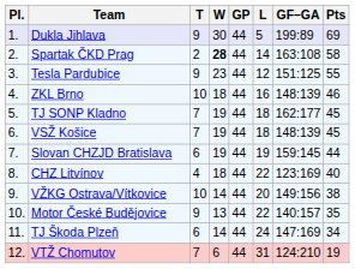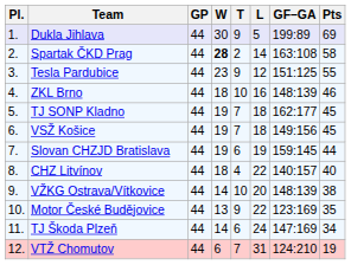 <table class="wikitable">
 <tr>
 <th>Pl.</th>
 <th width="200">Team</th>
+<th>GP</th>
+<th>W</th>
 <th>T</th>
-<th>W</th>
-<th>GP</th>
 <th>L</th>
 <th>GF–GA</th>
 <th>Pts</th>
 </tr>
 <tr bgcolor="#e6e6fa">
 <td>1.</td>
 <td><a href='#'>Dukla Jihlava</a></td>
+<td>44</td>
+<td>30</td>
 <td>9</td>
-<td>30</td>
-<td>44</td>
 <td>5</td>
 <td>199:89</td>
 <td>69</td>
 </tr>
 <tr bgcolor="#f0f8ff">
 <td>2.</td>
 <td><a href='#'>Spartak ČKD Prag</a></td>
+<td>44</td>
+<td><strong>28</strong></td>
 <td>2</td>
-<td><strong>28</strong></td>
-<td>44</td>
 <td>14</td>
 <td>163:108</td>
 <td>58</td>
 </tr>
 <tr bgcolor="#f0f8ff">
 <td>3.</td>
 <td><a href='#'>Tesla Pardubice</a></td>
+<td>44</td>
+<td>23</td>
 <td>9</td>
-<td>23</td>
-<td>44</td>
 <td>12</td>
 <td>151:125</td>
 <td>55</td>
 </tr>
 <tr bgcolor="#f0f8ff">
 <td>4.</td>
 <td><a href='#'>ZKL Brno</a></td>
+<td>44</td>
+<td>18</td>
 <td>10</td>
-<td>18</td>
-<td>44</td>
 <td>16</td>
 <td>148:139</td>
 <td>46</td>
 </tr>
 <tr bgcolor="#f0f8ff">
 <td>5.</td>
 <td><a href='#'>TJ SONP Kladno</a></td>
+<td>44</td>
+<td>19</td>
 <td>7</td>
-<td>19</td>
-<td>44</td>
 <td>18</td>
 <td>162:177</td>
 <td>45</td>
 </tr>
 <tr bgcolor="#f0f8ff">
 <td>6.</td>
 <td><a href='#'>VSŽ Košice</a></td>
+<td>44</td>
+<td>19</td>
 <td>7</td>
-<td>19</td>
-<td>44</td>
 <td>18</td>
-<td>148:139</td>
+<td>149:156</td>
 <td>45</td>
 </tr>
 <tr bgcolor="#f0f8ff">
 <td>7.</td>
 <td><a href='#'>Slovan CHZJD Bratislava</a></td>
+<td>44</td>
+<td>19</td>
 <td>6</td>
-<td>19</td>
-<td>44</td>
 <td>19</td>
 <td>159:145</td>
 <td>44</td>
 </tr>
 <tr bgcolor="#f0f8ff">
 <td>8.</td>
 <td><a href='#'>CHZ Litvínov</a></td>
+<td>44</td>
+<td>18</td>
 <td>4</td>
-<td>18</td>
-<td>44</td>
 <td>22</td>
-<td>123:169</td>
+<td>140:157</td>
 <td>40</td>
 </tr>
 <tr bgcolor="#f0f8ff">
 <td>9.</td>
 <td><a href='#'>VŽKG Ostrava/Vítkovice</a></td>
+<td>44</td>
+<td>14</td>
 <td>10</td>
-<td>14</td>
-<td>44</td>
 <td>20</td>
-<td>149:156</td>
+<td>148:139</td>
 <td>38</td>
 </tr>
 <tr bgcolor="#f0f8ff">
 <td>10.</td>
 <td><a href='#'>Motor České Budějovice</a></td>
+<td>44</td>
+<td>13</td>
 <td>9</td>
-<td>13</td>
-<td>44</td>
 <td>22</td>
-<td>140:157</td>
+<td>123:169</td>
 <td>35</td>
 </tr>
 <tr bgcolor="#f0f8ff">
 <td>11.</td>
 <td><a href='#'>TJ Škoda Plzeň</a></td>
+<td>44</td>
+<td>14</td>
 <td>6</td>
-<td>14</td>
-<td>44</td>
 <td>24</td>
 <td>147:169</td>
 <td>34</td>
 </tr>
 <tr bgcolor="#ffcccc">
 <td>12.</td>
 <td><a href='#'>VTŽ Chomutov</a></td>
+<td>44</td>
+<td>6</td>
 <td>7</td>
-<td>6</td>
-<td>44</td>
 <td>31</td>
 <td>124:210</td>
 <td>19</td>
 </tr>
 </table>
